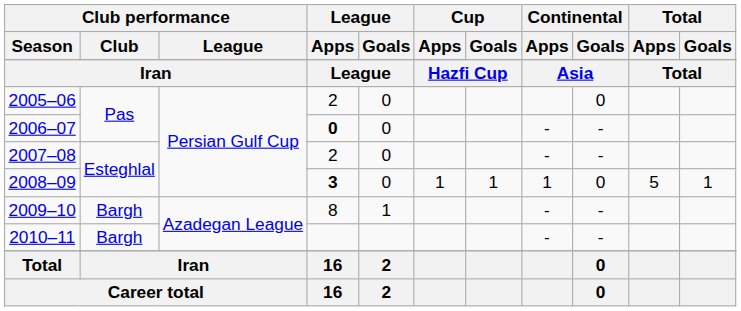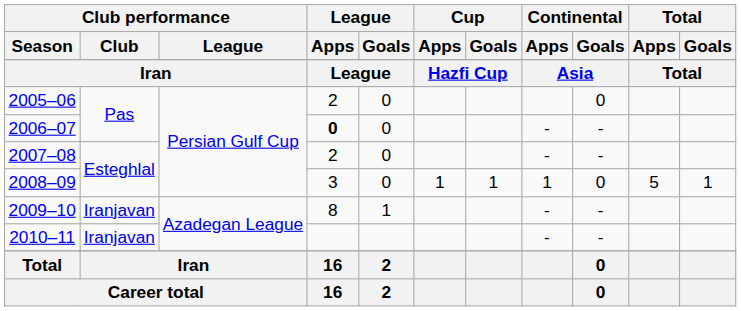 <table class="wikitable" style="text-align:center">
 <tr>
 <th colspan=3>Club performance</th>
 <th colspan=2>League</th>
 <th colspan=2>Cup</th>
 <th colspan=2>Continental</th>
 <th colspan=2>Total</th>
 </tr>
 <tr>
 <th>Season</th>
 <th>Club</th>
 <th>League</th>
 <th>Apps</th>
 <th>Goals</th>
 <th>Apps</th>
 <th>Goals</th>
 <th>Apps</th>
 <th>Goals</th>
 <th>Apps</th>
 <th>Goals</th>
 </tr>
 <tr>
 </tr>
 <tr>
 <th colspan=3>Iran</th>
 <th colspan=2>League</th>
 <th colspan=2><a href='#'>Hazfi Cup</a></th>
 <th colspan=2><a href='#'>Asia</a></th>
 <th colspan=2>Total</th>
 </tr>
 <tr>
 <td><a href='#'>2005–06</a></td>
 <td rowspan="2"><a href='#'>Pas</a></td>
 <td rowspan="4"><a href='#'>Persian Gulf Cup</a></td>
 <td>2</td>
 <td>0</td>
 <td></td>
 <td></td>
 <td></td>
 <td>0</td>
 <td></td>
 <td></td>
 </tr>
 <tr>
 <td><a href='#'>2006–07</a></td>
 <td><strong>0</strong></td>
 <td>0</td>
 <td></td>
 <td></td>
 <td>-</td>
 <td>-</td>
 <td></td>
 <td></td>
 </tr>
 <tr>
 <td><a href='#'>2007–08</a></td>
 <td rowspan="2"><a href='#'>Esteghlal</a></td>
 <td>2</td>
 <td>0</td>
 <td></td>
 <td></td>
 <td>-</td>
 <td>-</td>
 <td></td>
 <td></td>
 </tr>
 <tr>
 <td><a href='#'>2008–09</a></td>
-<td><strong>3</strong></td>
+<td>3</td>
 <td>0</td>
 <td>1</td>
 <td>1</td>
 <td>1</td>
 <td>0</td>
 <td>5</td>
 <td>1</td>
 </tr>
 <tr>
 <td><a href='#'>2009–10</a></td>
-<td rowspan="1"><a href='#'>Bargh</a></td>
+<td rowspan="1"><a href='#'>Iranjavan</a></td>
 <td rowspan="2"><a href='#'>Azadegan League</a></td>
 <td>8</td>
 <td>1</td>
 <td></td>
 <td></td>
 <td>-</td>
 <td>-</td>
 <td></td>
 <td></td>
 </tr>
 <tr>
 <td><a href='#'>2010–11</a></td>
-<td rowspan="1"><a href='#'>Bargh</a></td>
+<td rowspan="1"><a href='#'>Iranjavan</a></td>
 <td></td>
 <td></td>
 <td></td>
 <td></td>
 <td>-</td>
 <td>-</td>
 <td></td>
 <td></td>
 </tr>
 <tr>
 </tr>
 <tr>
 <th rowspan=1>Total</th>
 <th colspan=2>Iran</th>
 <th>16</th>
 <th>2</th>
 <th></th>
 <th></th>
 <th></th>
 <th>0</th>
 <th></th>
 <th></th>
 </tr>
 <tr>
 <th colspan=3>Career total</th>
 <th>16</th>
 <th>2</th>
 <th></th>
 <th></th>
 <th></th>
 <th>0</th>
 <th></th>
 <th></th>
 </tr>
 </table>
